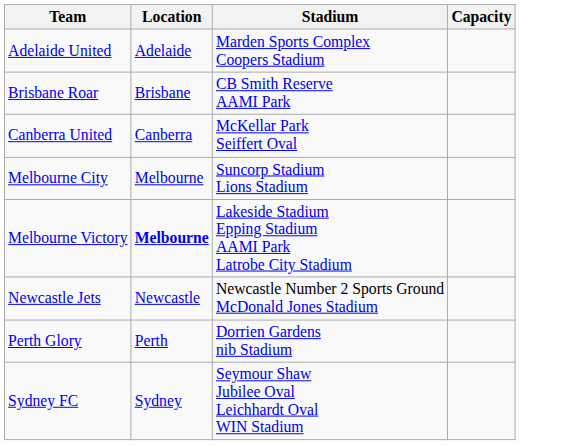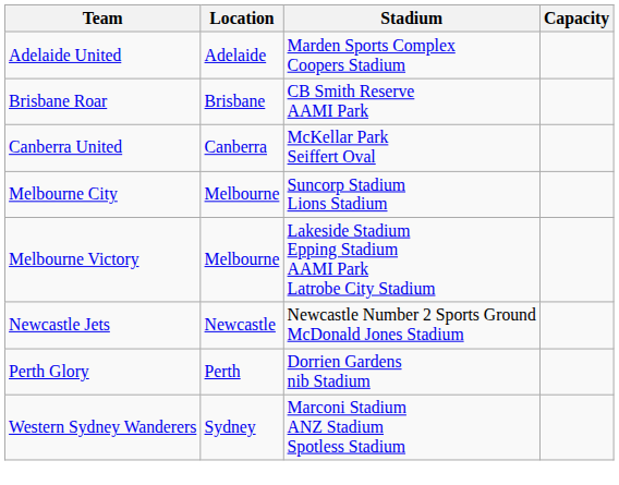 <table class="wikitable">
 <tr>
 <th>Team</th>
 <th>Location</th>
 <th>Stadium</th>
 <th>Capacity</th>
 </tr>
 <tr>
 <td><a href='#'>Adelaide United</a></td>
 <td><a href='#'>Adelaide</a></td>
 <td><a href='#'>Marden Sports Complex</a><br><a href='#'>Coopers Stadium</a></td>
 <td style="text-align:center;"><br></td>
 </tr>
 <tr>
 <td><a href='#'>Brisbane Roar</a></td>
 <td><a href='#'>Brisbane</a></td>
 <td><a href='#'>CB Smith Reserve</a><br><a href='#'>AAMI Park</a></td>
 <td style="text-align:center;"><br></td>
 </tr>
 <tr>
 <td><a href='#'>Canberra United</a></td>
 <td><a href='#'>Canberra</a></td>
 <td><a href='#'>McKellar Park</a><br><a href='#'>Seiffert Oval</a></td>
 <td style="text-align:center;"><br></td>
 </tr>
 <tr>
 <td><a href='#'>Melbourne City</a></td>
 <td><a href='#'>Melbourne</a></td>
 <td><a href='#'>Suncorp Stadium</a><br><a href='#'>Lions Stadium</a></td>
 <td style="text-align:center;"><br></td>
 </tr>
 <tr>
 <td><a href='#'>Melbourne Victory</a></td>
-<td><strong><a href='#'>Melbourne</a></strong></td>
+<td><a href='#'>Melbourne</a></td>
 <td><a href='#'>Lakeside Stadium</a><br><a href='#'>Epping Stadium</a><br><a href='#'>AAMI Park</a><br><a href='#'>Latrobe City Stadium</a></td>
 <td style="text-align:center;"><br><br><br></td>
 </tr>
 <tr>
 <td><a href='#'>Newcastle Jets</a></td>
 <td><a href='#'>Newcastle</a></td>
 <td>Newcastle Number 2 Sports Ground<br><a href='#'>McDonald Jones Stadium</a></td>
 <td style="text-align:center;"><br></td>
 </tr>
 <tr>
 <td><a href='#'>Perth Glory</a></td>
 <td><a href='#'>Perth</a></td>
 <td><a href='#'>Dorrien Gardens</a><br><a href='#'>nib Stadium</a></td>
 <td style="text-align:center;"><br></td>
 </tr>
 <tr>
-<td><a href='#'>Sydney FC</a></td>
+<td><a href='#'>Western Sydney Wanderers</a></td>
 <td><a href='#'>Sydney</a></td>
-<td><a href='#'>Seymour Shaw</a><br><a href='#'>Jubilee Oval</a><br><a href='#'>Leichhardt Oval</a><br><a href='#'>WIN Stadium</a></td>
-<td style="text-align:center;"><br><br><br></td>
+<td><a href='#'>Marconi Stadium</a><br><a href='#'>ANZ Stadium</a><br><a href='#'>Spotless Stadium</a></td>
+<td style="text-align:center;"><br><br></td>
 </tr>
 </table>
